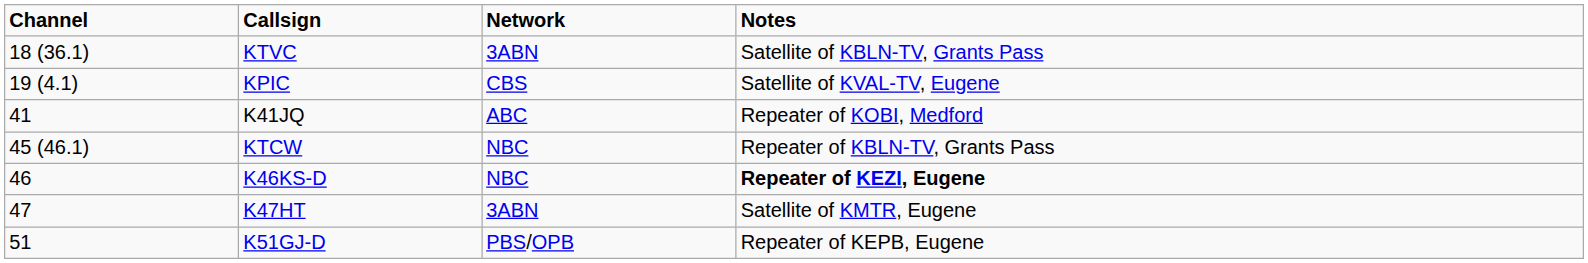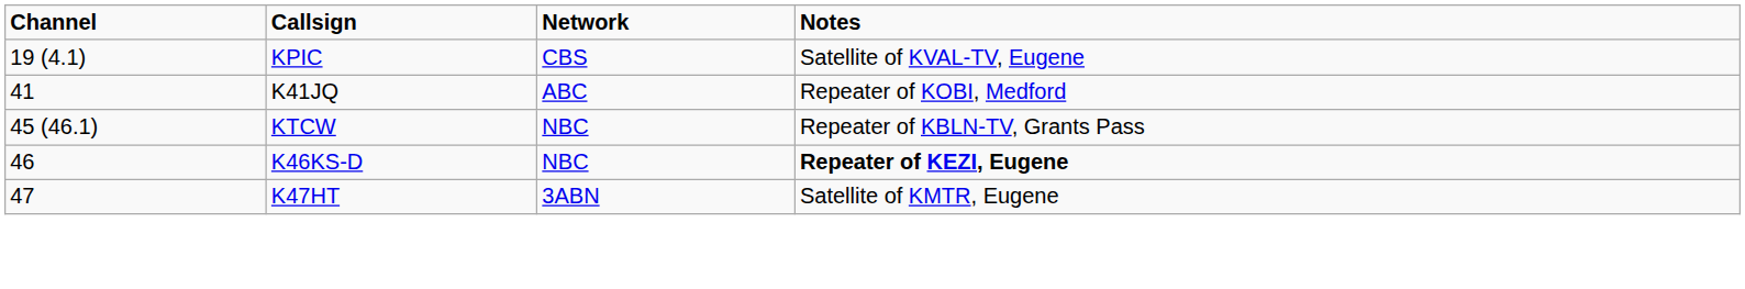 <table class="sortable wikitable" class="wikitable" style="width:100%;">
 <tr>
 <td><strong>Channel</strong></td>
 <td><strong>Callsign</strong></td>
 <td><strong>Network</strong></td>
 <td><strong>Notes</strong></td>
-</tr>
-<tr style="vertical-align: top; text-align: left;">
-<td>18 (36.1)</td>
-<td><a href='#'>KTVC</a></td>
-<td><a href='#'>3ABN</a></td>
-<td>Satellite of <a href='#'>KBLN-TV</a>, <a href='#'>Grants Pass</a></td>
 </tr>
 <tr style="vertical-align: top; text-align: left;">
 <td>19 (4.1)</td>
 <td><a href='#'>KPIC</a></td>
 <td><a href='#'>CBS</a></td>
 <td>Satellite of <a href='#'>KVAL-TV</a>, <a href='#'>Eugene</a></td>
 </tr>
 <tr style="vertical-align: top; text-align: left;">
 <td>41</td>
 <td>K41JQ</td>
 <td><a href='#'>ABC</a></td>
 <td>Repeater of <a href='#'>KOBI</a>, <a href='#'>Medford</a></td>
 </tr>
 <tr style="vertical-align: top; text-align: left;">
 <td>45 (46.1)</td>
 <td><a href='#'>KTCW</a></td>
 <td><a href='#'>NBC</a></td>
 <td>Repeater of <a href='#'>KBLN-TV</a>, Grants Pass</td>
 </tr>
 <tr style="vertical-align: top; text-align: left;">
 <td>46</td>
 <td><a href='#'>K46KS-D</a></td>
 <td><a href='#'>NBC</a></td>
 <td><strong>Repeater of <a href='#'>KEZI</a>, Eugene</strong></td>
 </tr>
 <tr style="vertical-align: top; text-align: left;">
 <td>47</td>
 <td><a href='#'>K47HT</a></td>
 <td><a href='#'>3ABN</a></td>
 <td>Satellite of <a href='#'>KMTR</a>, Eugene</td>
 </tr>
-<tr style="vertical-align: top; text-align: left;">
-<td>51</td>
-<td><a href='#'>K51GJ-D</a></td>
-<td><a href='#'>PBS</a>/<a href='#'>OPB</a></td>
-<td>Repeater of KEPB, Eugene</td>
-</tr>
 </table>
